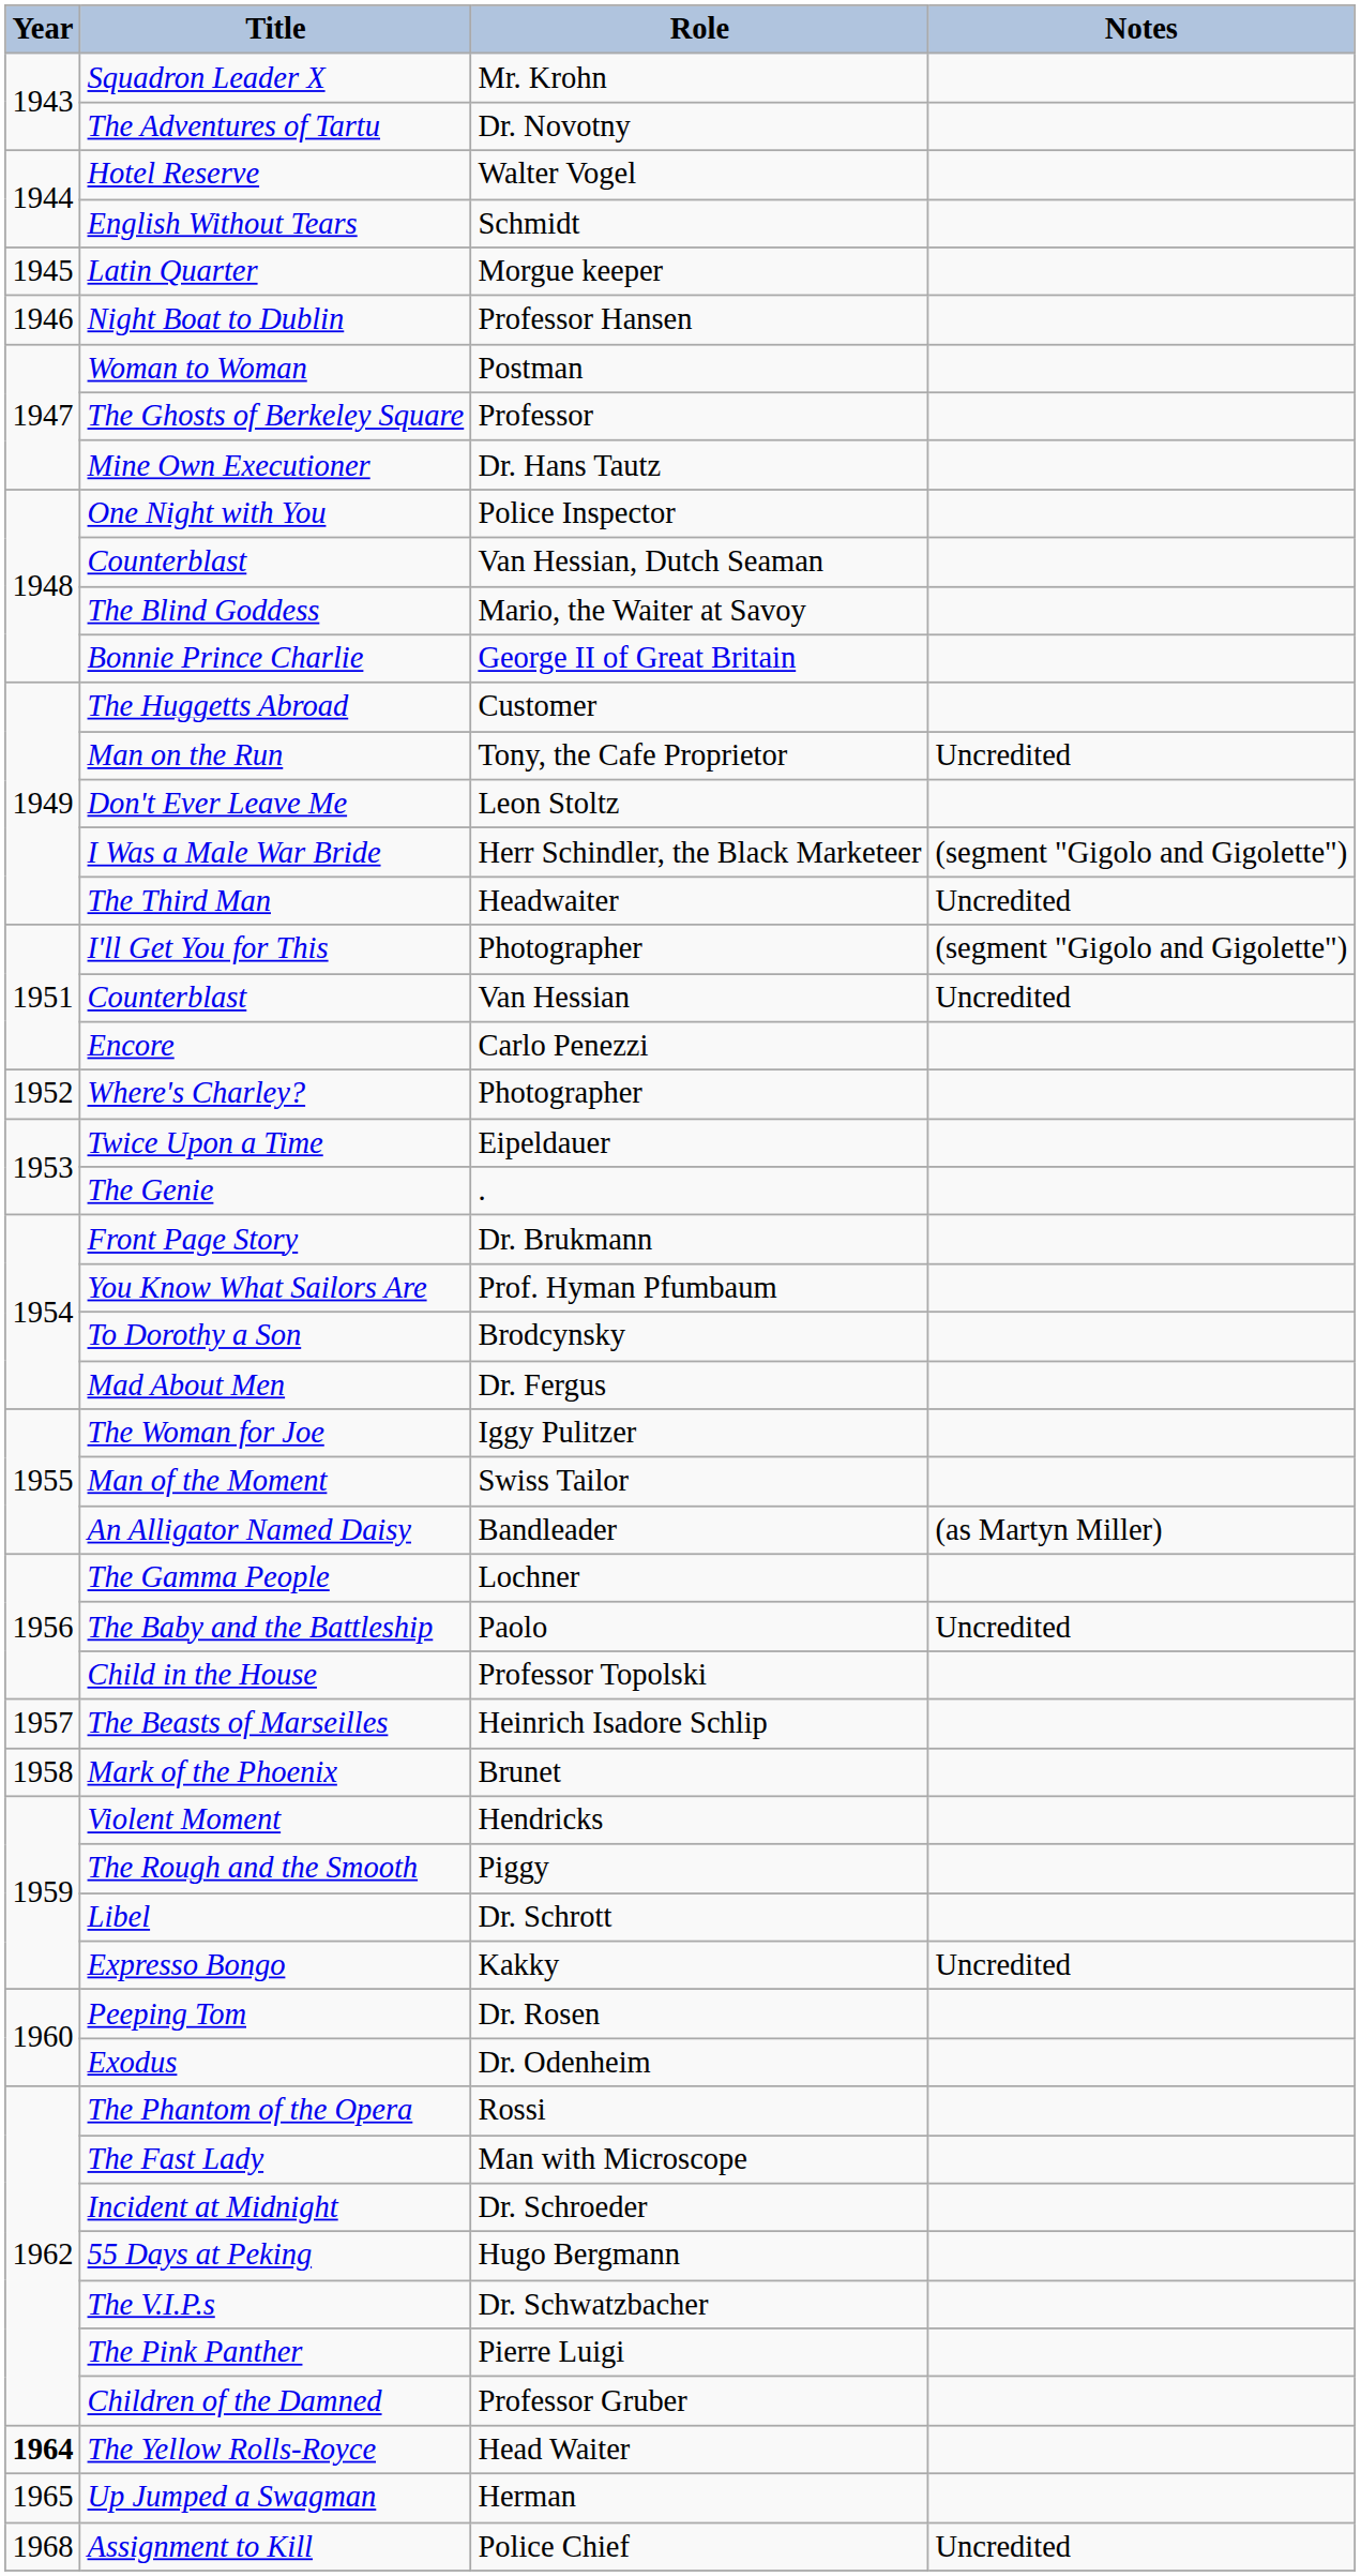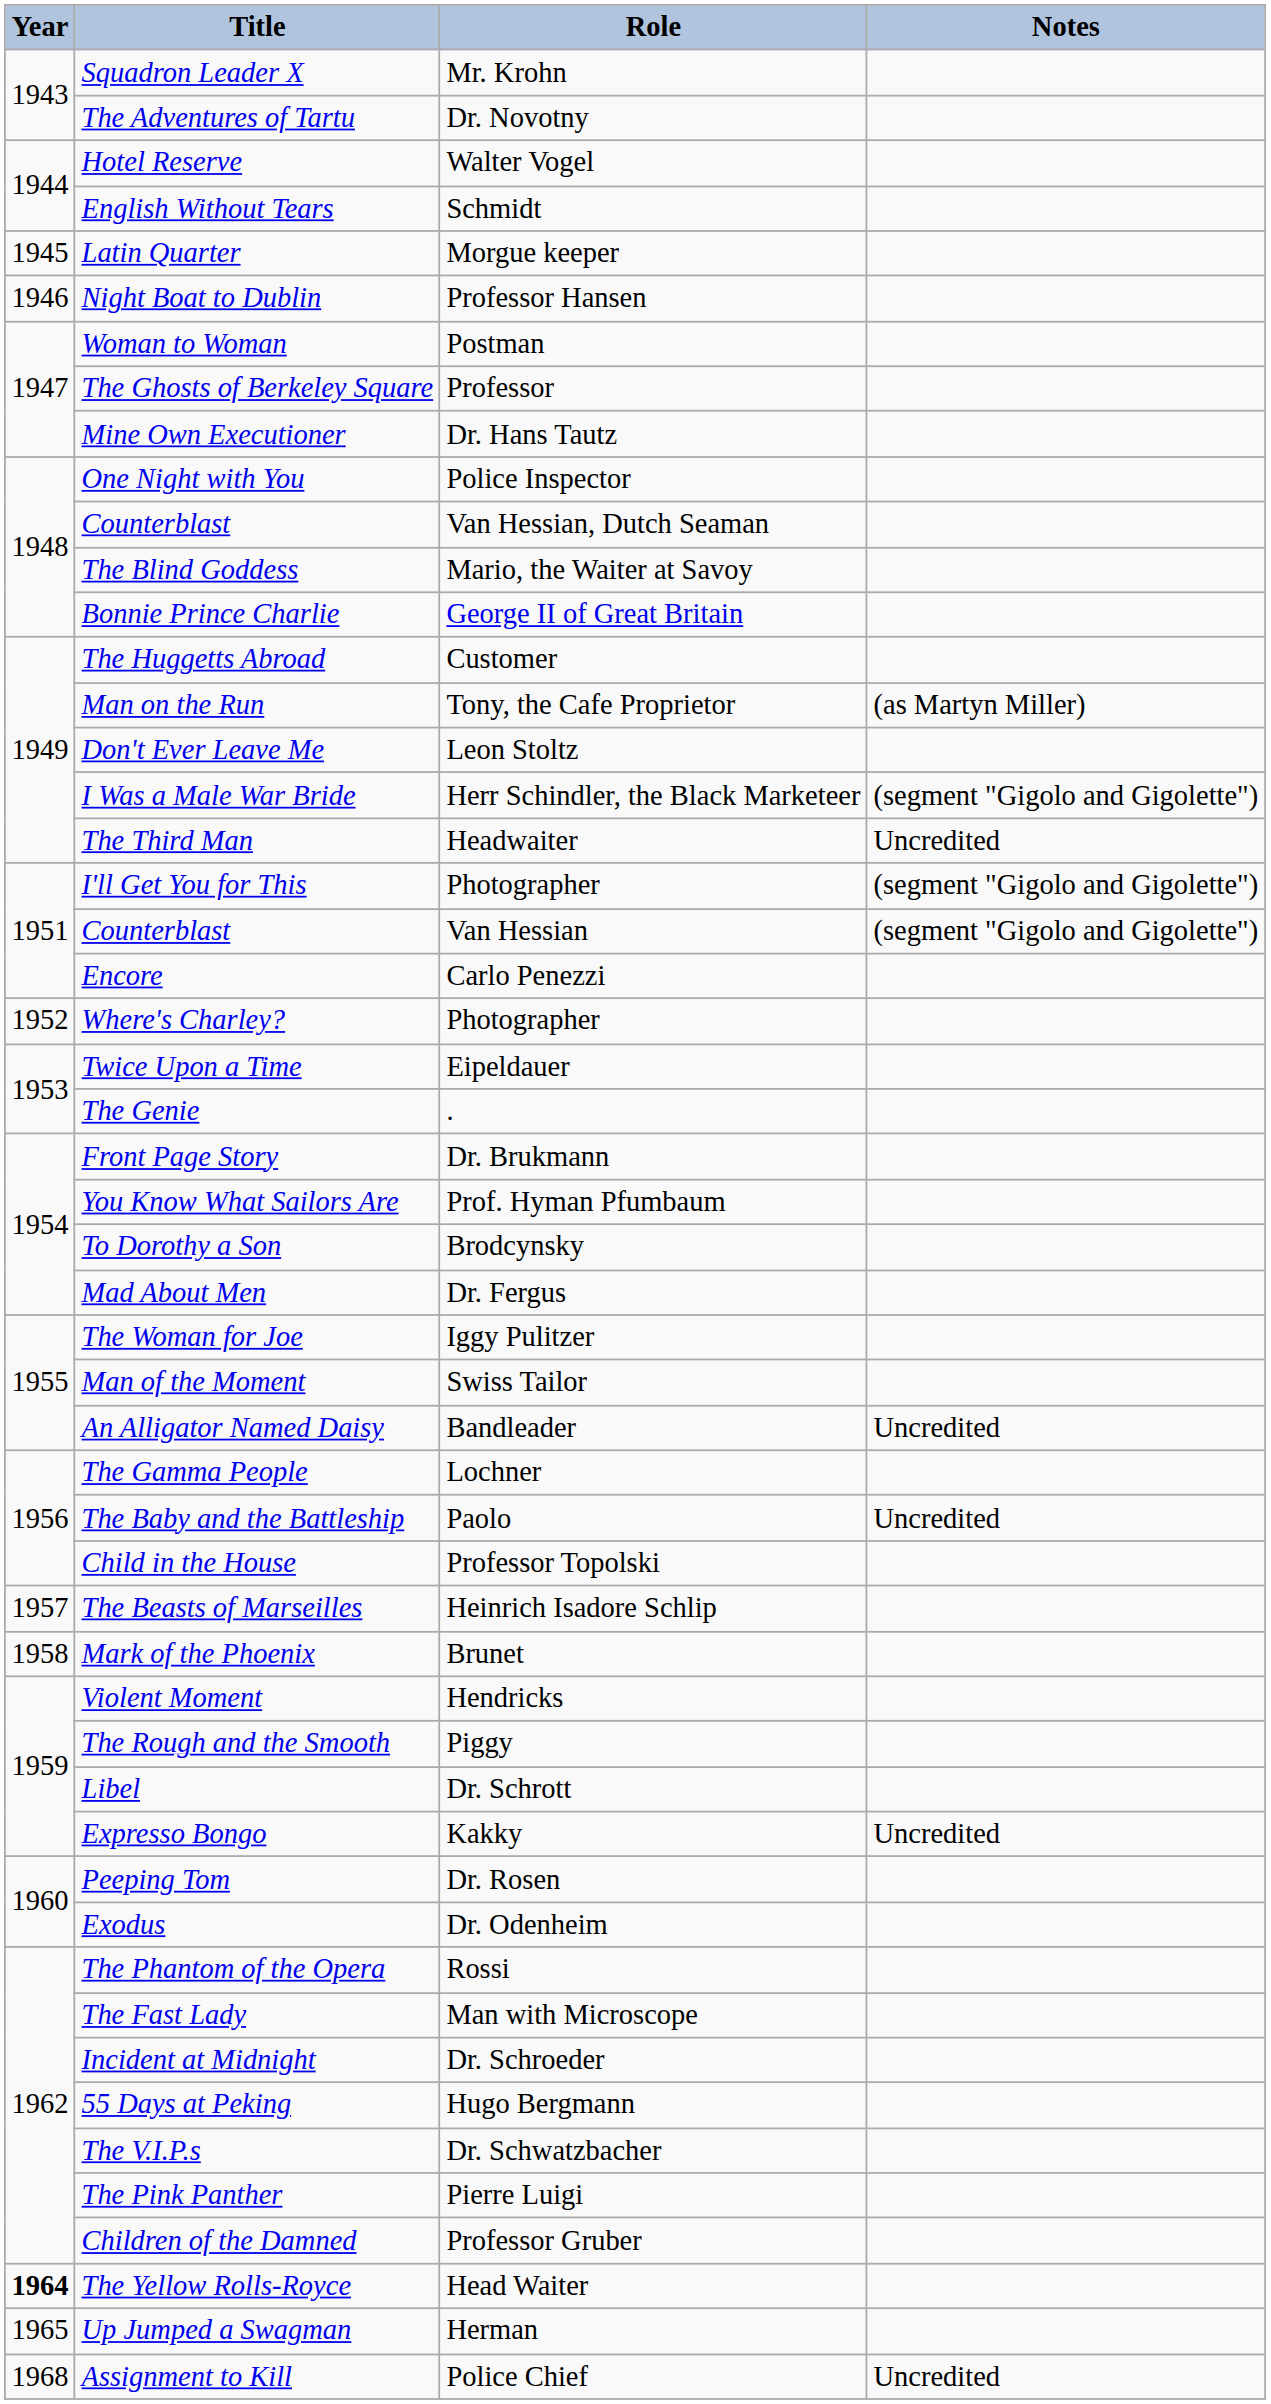 <table class="wikitable" style="font-size:100%;" ;>
 <tr style="text-align:center;">
 <th style="background:#B0C4DE;">Year</th>
 <th style="background:#B0C4DE;">Title</th>
 <th style="background:#B0C4DE;">Role</th>
 <th style="background:#B0C4DE;">Notes</th>
 </tr>
 <tr>
 <td rowspan="2">1943</td>
 <td><em><a href='#'>Squadron Leader X</a></em></td>
 <td>Mr. Krohn</td>
 <td></td>
 </tr>
 <tr>
 <td><em><a href='#'>The Adventures of Tartu</a></em></td>
 <td>Dr. Novotny</td>
 <td></td>
 </tr>
 <tr>
 <td rowspan="2">1944</td>
 <td><em><a href='#'>Hotel Reserve</a></em></td>
 <td>Walter Vogel</td>
 <td></td>
 </tr>
 <tr>
 <td><em><a href='#'>English Without Tears</a></em></td>
 <td>Schmidt</td>
 <td></td>
 </tr>
 <tr>
 <td>1945</td>
 <td><em><a href='#'>Latin Quarter</a></em></td>
 <td>Morgue keeper</td>
 <td></td>
 </tr>
 <tr>
 <td>1946</td>
 <td><em><a href='#'>Night Boat to Dublin</a></em></td>
 <td>Professor Hansen</td>
 <td></td>
 </tr>
 <tr>
 <td rowspan="3">1947</td>
 <td><em><a href='#'>Woman to Woman</a></em></td>
 <td>Postman</td>
 <td></td>
 </tr>
 <tr>
 <td><em><a href='#'>The Ghosts of Berkeley Square</a></em></td>
 <td>Professor</td>
 <td></td>
 </tr>
 <tr>
 <td><em><a href='#'>Mine Own Executioner</a></em></td>
 <td>Dr. Hans Tautz</td>
 <td></td>
 </tr>
 <tr>
 <td rowspan="4">1948</td>
 <td><em><a href='#'>One Night with You</a></em></td>
 <td>Police Inspector</td>
 <td></td>
 </tr>
 <tr>
 <td><em><a href='#'>Counterblast</a></em></td>
 <td>Van Hessian, Dutch Seaman</td>
 <td></td>
 </tr>
 <tr>
 <td><em><a href='#'>The Blind Goddess</a></em></td>
 <td>Mario, the Waiter at Savoy</td>
 <td></td>
 </tr>
 <tr>
 <td><em><a href='#'>Bonnie Prince Charlie</a></em></td>
 <td><a href='#'>George II of Great Britain</a></td>
 <td></td>
 </tr>
 <tr>
 <td rowspan="5">1949</td>
 <td><em><a href='#'>The Huggetts Abroad</a></em></td>
 <td>Customer</td>
 <td></td>
 </tr>
 <tr>
 <td><em><a href='#'>Man on the Run</a></em></td>
 <td>Tony, the Cafe Proprietor</td>
-<td>Uncredited</td>
+<td>(as Martyn Miller)</td>
 </tr>
 <tr>
 <td><em><a href='#'>Don't Ever Leave Me</a></em></td>
 <td>Leon Stoltz</td>
 <td></td>
 </tr>
 <tr>
 <td><em><a href='#'>I Was a Male War Bride</a></em></td>
 <td>Herr Schindler, the Black Marketeer</td>
 <td>(segment "Gigolo and Gigolette")</td>
 </tr>
 <tr>
 <td><em><a href='#'>The Third Man</a></em></td>
 <td>Headwaiter</td>
 <td>Uncredited</td>
 </tr>
 <tr>
 <td rowspan="3">1951</td>
 <td><em><a href='#'>I'll Get You for This</a></em></td>
 <td>Photographer</td>
 <td>(segment "Gigolo and Gigolette")</td>
 </tr>
 <tr>
 <td><em><a href='#'>Counterblast</a></em></td>
 <td>Van Hessian</td>
-<td>Uncredited</td>
+<td>(segment "Gigolo and Gigolette")</td>
 </tr>
 <tr>
 <td><em><a href='#'>Encore</a></em></td>
 <td>Carlo Penezzi</td>
 <td></td>
 </tr>
 <tr>
 <td>1952</td>
 <td><em><a href='#'>Where's Charley?</a></em></td>
 <td>Photographer</td>
 <td></td>
 </tr>
 <tr>
 <td rowspan="2">1953</td>
 <td><em><a href='#'>Twice Upon a Time</a></em></td>
 <td>Eipeldauer</td>
 <td></td>
 </tr>
 <tr>
 <td><em><a href='#'>The Genie</a></em></td>
 <td>.</td>
 <td></td>
 </tr>
 <tr>
 <td rowspan="4">1954</td>
 <td><em><a href='#'>Front Page Story</a></em></td>
 <td>Dr. Brukmann</td>
 <td></td>
 </tr>
 <tr>
 <td><em><a href='#'>You Know What Sailors Are</a></em></td>
 <td>Prof. Hyman Pfumbaum</td>
 <td></td>
 </tr>
 <tr>
 <td><em><a href='#'>To Dorothy a Son</a></em></td>
 <td>Brodcynsky</td>
 <td></td>
 </tr>
 <tr>
 <td><em><a href='#'>Mad About Men</a></em></td>
 <td>Dr. Fergus</td>
 <td></td>
 </tr>
 <tr>
 <td rowspan="3">1955</td>
 <td><em><a href='#'>The Woman for Joe</a></em></td>
 <td>Iggy Pulitzer</td>
 <td></td>
 </tr>
 <tr>
 <td><em><a href='#'>Man of the Moment</a></em></td>
 <td>Swiss Tailor</td>
 <td></td>
 </tr>
 <tr>
 <td><em><a href='#'>An Alligator Named Daisy</a></em></td>
 <td>Bandleader</td>
-<td>(as Martyn Miller)</td>
+<td>Uncredited</td>
 </tr>
 <tr>
 <td rowspan="3">1956</td>
 <td><em><a href='#'>The Gamma People</a></em></td>
 <td>Lochner</td>
 <td></td>
 </tr>
 <tr>
 <td><em><a href='#'>The Baby and the Battleship</a></em></td>
 <td>Paolo</td>
 <td>Uncredited</td>
 </tr>
 <tr>
 <td><em><a href='#'>Child in the House</a></em></td>
 <td>Professor Topolski</td>
 <td></td>
 </tr>
 <tr>
 <td>1957</td>
 <td><em><a href='#'>The Beasts of Marseilles</a></em></td>
 <td>Heinrich Isadore Schlip</td>
 <td></td>
 </tr>
 <tr>
 <td>1958</td>
 <td><em><a href='#'>Mark of the Phoenix</a></em></td>
 <td>Brunet</td>
 <td></td>
 </tr>
 <tr>
 <td rowspan="4">1959</td>
 <td><em><a href='#'>Violent Moment</a></em></td>
 <td>Hendricks</td>
 <td></td>
 </tr>
 <tr>
 <td><em><a href='#'>The Rough and the Smooth</a></em></td>
 <td>Piggy</td>
 <td></td>
 </tr>
 <tr>
 <td><em><a href='#'>Libel</a></em></td>
 <td>Dr. Schrott</td>
 <td></td>
 </tr>
 <tr>
 <td><em><a href='#'>Expresso Bongo</a></em></td>
 <td>Kakky</td>
 <td>Uncredited</td>
 </tr>
 <tr>
 <td rowspan="2">1960</td>
 <td><em><a href='#'>Peeping Tom</a></em></td>
 <td>Dr. Rosen</td>
 <td></td>
 </tr>
 <tr>
 <td><em><a href='#'>Exodus</a></em></td>
 <td>Dr. Odenheim</td>
 <td></td>
 </tr>
 <tr>
 <td rowspan="7">1962</td>
 <td><em><a href='#'>The Phantom of the Opera</a></em></td>
 <td>Rossi</td>
 <td></td>
 </tr>
 <tr>
 <td><em><a href='#'>The Fast Lady</a></em></td>
 <td>Man with Microscope</td>
 <td></td>
 </tr>
 <tr>
 <td><em><a href='#'>Incident at Midnight</a></em></td>
 <td>Dr. Schroeder</td>
 <td></td>
 </tr>
 <tr>
 <td><em><a href='#'>55 Days at Peking</a></em></td>
 <td>Hugo Bergmann</td>
 <td></td>
 </tr>
 <tr>
 <td><em><a href='#'>The V.I.P.s</a></em></td>
 <td>Dr. Schwatzbacher</td>
 <td></td>
 </tr>
 <tr>
 <td><em><a href='#'>The Pink Panther</a></em></td>
 <td>Pierre Luigi</td>
 <td></td>
 </tr>
 <tr>
 <td><em><a href='#'>Children of the Damned</a></em></td>
 <td>Professor Gruber</td>
 <td></td>
 </tr>
 <tr>
 <td><strong>1964</strong></td>
 <td><em><a href='#'>The Yellow Rolls-Royce</a></em></td>
 <td>Head Waiter</td>
 <td></td>
 </tr>
 <tr>
 <td>1965</td>
 <td><em><a href='#'>Up Jumped a Swagman</a></em></td>
 <td>Herman</td>
 <td></td>
 </tr>
 <tr>
 <td>1968</td>
 <td><em><a href='#'>Assignment to Kill</a></em></td>
 <td>Police Chief</td>
 <td>Uncredited</td>
 </tr>
 </table>
